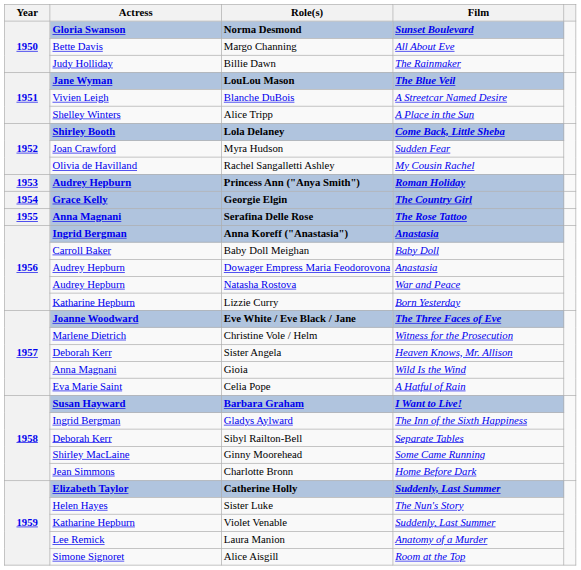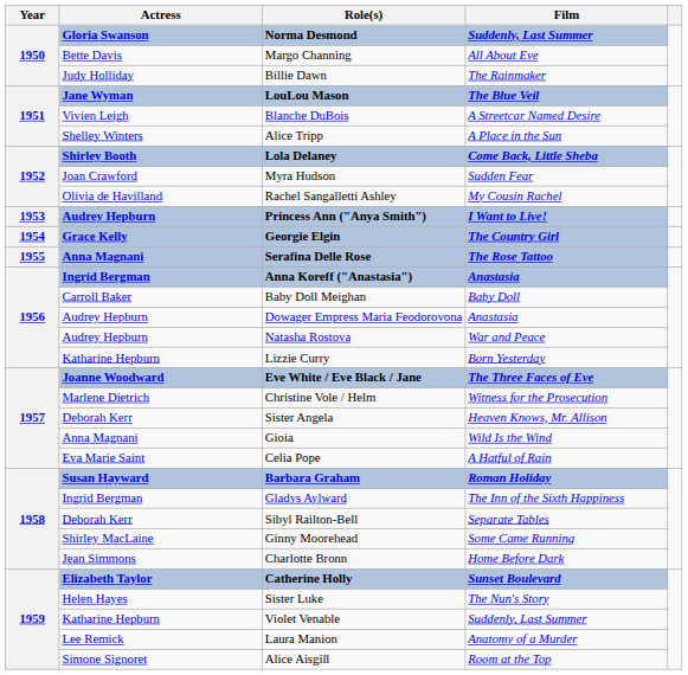 <table class="wikitable sortable">
 <tr>
 <th scope="col" style="width:8%;">Year</th>
 <th scope="col" style="width:30%;">Actress</th>
 <th scope="col" style="width:30%;">Role(s)</th>
 <th scope="col" style="width:30%;">Film</th>
 <th scope="col" style="width:2%;" class="unsortable"></th>
 </tr>
 <tr>
 <th rowspan="3" style="text-align:center;"><a href='#'>1950</a></th>
 <td style="background:#B0C4DE;"><strong><a href='#'>Gloria Swanson</a></strong></td>
 <td style="background:#B0C4DE;"><strong>Norma Desmond</strong></td>
-<td style="background:#B0C4DE;"><strong><em><a href='#'>Sunset Boulevard</a></em></strong></td>
+<td style="background:#B0C4DE;"><strong><em><a href='#'>Suddenly, Last Summer</a></em></strong></td>
 <td rowspan=3></td>
 </tr>
 <tr>
 <td><a href='#'>Bette Davis</a></td>
 <td>Margo Channing</td>
 <td><em><a href='#'>All About Eve</a></em></td>
 </tr>
 <tr>
 <td><a href='#'>Judy Holliday</a></td>
 <td>Billie Dawn</td>
 <td><em><a href='#'>The Rainmaker</a></em></td>
 </tr>
 <tr>
 <th rowspan="3" style="text-align:center;"><a href='#'>1951</a></th>
 <td style="background:#B0C4DE;"><strong><a href='#'>Jane Wyman</a></strong></td>
 <td style="background:#B0C4DE;"><strong>LouLou Mason</strong></td>
 <td style="background:#B0C4DE;"><strong><em><a href='#'>The Blue Veil</a></em></strong></td>
 <td rowspan=3></td>
 </tr>
 <tr>
 <td><a href='#'>Vivien Leigh</a></td>
 <td><a href='#'>Blanche DuBois</a></td>
 <td><em><a href='#'>A Streetcar Named Desire</a></em></td>
 </tr>
 <tr>
 <td><a href='#'>Shelley Winters</a></td>
 <td>Alice Tripp</td>
 <td><em><a href='#'>A Place in the Sun</a></em></td>
 </tr>
 <tr>
 <th rowspan="3" style="text-align:center;"><a href='#'>1952</a></th>
 <td style="background:#B0C4DE;"><strong><a href='#'>Shirley Booth</a></strong></td>
 <td style="background:#B0C4DE;"><strong>Lola Delaney</strong></td>
 <td style="background:#B0C4DE;"><strong><em><a href='#'>Come Back, Little Sheba</a></em></strong></td>
 <td rowspan=3></td>
 </tr>
 <tr>
 <td><a href='#'>Joan Crawford</a></td>
 <td>Myra Hudson</td>
 <td><em><a href='#'>Sudden Fear</a></em></td>
 </tr>
 <tr>
 <td><a href='#'>Olivia de Havilland</a></td>
 <td>Rachel Sangalletti Ashley</td>
 <td><em><a href='#'>My Cousin Rachel</a></em></td>
 </tr>
 <tr>
 <th style="text-align:center;"><a href='#'>1953</a></th>
 <td style="background:#B0C4DE;"><strong><a href='#'>Audrey Hepburn</a></strong></td>
 <td style="background:#B0C4DE;"><strong>Princess Ann ("Anya Smith")</strong></td>
-<td style="background:#B0C4DE;"><strong><em><a href='#'>Roman Holiday</a></em></strong></td>
+<td style="background:#B0C4DE;"><strong><em><a href='#'>I Want to Live!</a></em></strong></td>
 <td></td>
 </tr>
 <tr>
 <th style="text-align:center;"><a href='#'>1954</a></th>
 <td style="background:#B0C4DE;"><strong><a href='#'>Grace Kelly</a></strong></td>
 <td style="background:#B0C4DE;"><strong>Georgie Elgin</strong></td>
 <td style="background:#B0C4DE;"><strong><em><a href='#'>The Country Girl</a></em></strong></td>
 <td></td>
 </tr>
 <tr>
 <th style="text-align:center;"><a href='#'>1955</a></th>
 <td style="background:#B0C4DE;"><strong><a href='#'>Anna Magnani</a></strong></td>
 <td style="background:#B0C4DE;"><strong>Serafina Delle Rose</strong></td>
 <td style="background:#B0C4DE;"><strong><em><a href='#'>The Rose Tattoo</a></em></strong></td>
 <td></td>
 </tr>
 <tr>
 <th rowspan="5" style="text-align:center;"><a href='#'>1956</a></th>
 <td style="background:#B0C4DE;"><strong><a href='#'>Ingrid Bergman</a></strong></td>
 <td style="background:#B0C4DE;"><strong>Anna Koreff ("Anastasia")</strong></td>
 <td style="background:#B0C4DE;"><strong><em><a href='#'>Anastasia</a></em></strong></td>
 <td rowspan=5></td>
 </tr>
 <tr>
 <td><a href='#'>Carroll Baker</a></td>
 <td>Baby Doll Meighan</td>
 <td><em><a href='#'>Baby Doll</a></em></td>
 </tr>
 <tr>
 <td><a href='#'>Audrey Hepburn</a></td>
 <td><a href='#'>Dowager Empress Maria Feodorovona</a></td>
 <td><em><a href='#'>Anastasia</a></em></td>
 </tr>
 <tr>
 <td><a href='#'>Audrey Hepburn</a></td>
 <td><a href='#'>Natasha Rostova</a></td>
 <td><em><a href='#'>War and Peace</a></em></td>
 </tr>
 <tr>
 <td><a href='#'>Katharine Hepburn</a></td>
 <td>Lizzie Curry</td>
 <td><em><a href='#'>Born Yesterday</a></em></td>
 </tr>
 <tr>
 <th rowspan="5" style="text-align:center;"><a href='#'>1957</a></th>
 <td style="background:#B0C4DE;"><strong><a href='#'>Joanne Woodward</a></strong></td>
 <td style="background:#B0C4DE;"><strong>Eve White / Eve Black / Jane</strong></td>
 <td style="background:#B0C4DE;"><strong><em><a href='#'>The Three Faces of Eve</a></em></strong></td>
 <td rowspan=5></td>
 </tr>
 <tr>
 <td><a href='#'>Marlene Dietrich</a></td>
 <td>Christine Vole / Helm</td>
 <td><em><a href='#'>Witness for the Prosecution</a></em></td>
 </tr>
 <tr>
 <td><a href='#'>Deborah Kerr</a></td>
 <td>Sister Angela</td>
 <td><em><a href='#'>Heaven Knows, Mr. Allison</a></em></td>
 </tr>
 <tr>
 <td><a href='#'>Anna Magnani</a></td>
 <td>Gioia</td>
 <td><em><a href='#'>Wild Is the Wind</a></em></td>
 </tr>
 <tr>
 <td><a href='#'>Eva Marie Saint</a></td>
 <td>Celia Pope</td>
 <td><em><a href='#'>A Hatful of Rain</a></em></td>
 </tr>
 <tr>
 <th rowspan="5" style="text-align:center;"><a href='#'>1958</a></th>
 <td style="background:#B0C4DE;"><strong><a href='#'>Susan Hayward</a></strong></td>
 <td style="background:#B0C4DE;"><strong><a href='#'>Barbara Graham</a></strong></td>
-<td style="background:#B0C4DE;"><strong><em><a href='#'>I Want to Live!</a></em></strong></td>
+<td style="background:#B0C4DE;"><strong><em><a href='#'>Roman Holiday</a></em></strong></td>
 <td rowspan=5></td>
 </tr>
 <tr>
 <td><a href='#'>Ingrid Bergman</a></td>
 <td><a href='#'>Gladys Aylward</a></td>
 <td><em><a href='#'>The Inn of the Sixth Happiness</a></em></td>
 </tr>
 <tr>
 <td><a href='#'>Deborah Kerr</a></td>
 <td>Sibyl Railton-Bell</td>
 <td><em><a href='#'>Separate Tables</a></em></td>
 </tr>
 <tr>
 <td><a href='#'>Shirley MacLaine</a></td>
 <td>Ginny Moorehead</td>
 <td><em><a href='#'>Some Came Running</a></em></td>
 </tr>
 <tr>
 <td><a href='#'>Jean Simmons</a></td>
 <td>Charlotte Bronn</td>
 <td><em> <a href='#'>Home Before Dark</a></em></td>
 </tr>
 <tr>
 <th rowspan="5" style="text-align:center;"><a href='#'>1959</a></th>
 <td style="background:#B0C4DE;"><strong><a href='#'>Elizabeth Taylor</a></strong></td>
 <td style="background:#B0C4DE;"><strong>Catherine Holly</strong></td>
-<td style="background:#B0C4DE;"><strong><em><a href='#'>Suddenly, Last Summer</a></em></strong></td>
+<td style="background:#B0C4DE;"><strong><em><a href='#'>Sunset Boulevard</a></em></strong></td>
 <td rowspan=5></td>
 </tr>
 <tr>
 <td><a href='#'>Helen Hayes</a></td>
 <td>Sister Luke</td>
 <td><em><a href='#'>The Nun's Story</a></em></td>
 </tr>
 <tr>
 <td><a href='#'>Katharine Hepburn</a></td>
 <td>Violet Venable</td>
 <td><em><a href='#'>Suddenly, Last Summer</a></em></td>
 </tr>
 <tr>
 <td><a href='#'>Lee Remick</a></td>
 <td>Laura Manion</td>
 <td><em><a href='#'>Anatomy of a Murder</a></em></td>
 </tr>
 <tr>
 <td><a href='#'>Simone Signoret</a></td>
 <td>Alice Aisgill</td>
 <td><em><a href='#'>Room at the Top</a></em></td>
 </tr>
 </table>
